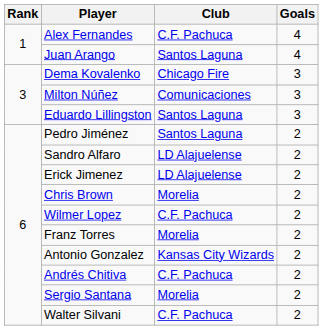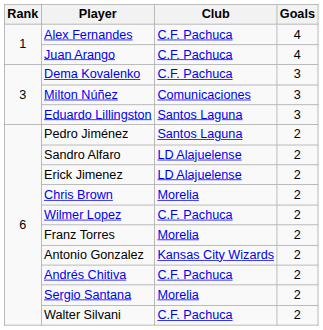 <table class="wikitable">
 <tr>
 <th>Rank</th>
 <th>Player</th>
 <th>Club</th>
 <th>Goals</th>
 </tr>
 <tr>
 <td rowspan="2" align=center>1</td>
 <td> <a href='#'>Alex Fernandes</a></td>
 <td> <a href='#'>C.F. Pachuca</a></td>
 <td align=center>4</td>
 </tr>
 <tr>
 <td> <a href='#'>Juan Arango</a></td>
-<td> <a href='#'>Santos Laguna</a></td>
+<td> <a href='#'>C.F. Pachuca</a></td>
 <td align=center>4</td>
 </tr>
 <tr>
 <td rowspan="3" align=center>3</td>
 <td> <a href='#'>Dema Kovalenko</a></td>
-<td> <a href='#'>Chicago Fire</a></td>
+<td> <a href='#'>C.F. Pachuca</a></td>
 <td align=center>3</td>
 </tr>
 <tr>
 <td> <a href='#'>Milton Núñez</a></td>
 <td> <a href='#'>Comunicaciones</a></td>
 <td align=center>3</td>
 </tr>
 <tr>
 <td> <a href='#'>Eduardo Lillingston</a></td>
 <td> <a href='#'>Santos Laguna</a></td>
 <td align=center>3</td>
 </tr>
 <tr>
 <td rowspan="10" align=center>6</td>
 <td> Pedro Jiménez</td>
 <td> <a href='#'>Santos Laguna</a></td>
 <td align=center>2</td>
 </tr>
 <tr>
 <td> Sandro Alfaro</td>
 <td> <a href='#'>LD Alajuelense</a></td>
 <td align=center>2</td>
 </tr>
 <tr>
 <td> Erick Jimenez</td>
 <td> <a href='#'>LD Alajuelense</a></td>
 <td align=center>2</td>
 </tr>
 <tr>
 <td> <a href='#'>Chris Brown</a></td>
 <td> <a href='#'>Morelia</a></td>
 <td align=center>2</td>
 </tr>
 <tr>
 <td> <a href='#'>Wilmer Lopez</a></td>
 <td> <a href='#'>C.F. Pachuca</a></td>
 <td align=center>2</td>
 </tr>
 <tr>
 <td> Franz Torres</td>
 <td> <a href='#'>Morelia</a></td>
 <td align=center>2</td>
 </tr>
 <tr>
 <td> Antonio Gonzalez</td>
 <td> <a href='#'>Kansas City Wizards</a></td>
 <td align=center>2</td>
 </tr>
 <tr>
 <td> <a href='#'>Andrés Chitiva</a></td>
 <td> <a href='#'>C.F. Pachuca</a></td>
 <td align=center>2</td>
 </tr>
 <tr>
 <td> <a href='#'>Sergio Santana</a></td>
 <td> <a href='#'>Morelia</a></td>
 <td align=center>2</td>
 </tr>
 <tr>
 <td> Walter Silvani</td>
 <td> <a href='#'>C.F. Pachuca</a></td>
 <td align=center>2</td>
 </tr>
 </table>
